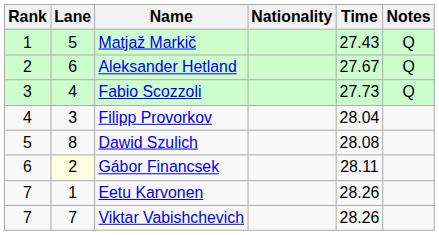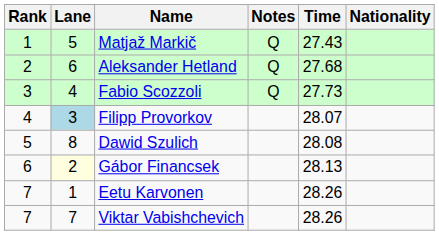 <table class="wikitable sortable" style="text-align:center">
 <tr>
 <th>Rank</th>
 <th>Lane</th>
 <th>Name</th>
+<th>Notes</th>
+<th>Time</th>
 <th>Nationality</th>
-<th>Time</th>
-<th>Notes</th>
 </tr>
 <tr bgcolor=ccffcc>
 <td>1</td>
 <td>5</td>
 <td align=left><a href='#'>Matjaž Markič</a></td>
+<td>Q</td>
+<td>27.43</td>
 <td align=left></td>
-<td>27.43</td>
-<td>Q</td>
 </tr>
 <tr bgcolor=ccffcc>
 <td>2</td>
 <td>6</td>
 <td align=left><a href='#'>Aleksander Hetland</a></td>
+<td>Q</td>
+<td>27.68</td>
 <td align=left></td>
-<td>27.67</td>
-<td>Q</td>
 </tr>
 <tr bgcolor=ccffcc>
 <td>3</td>
 <td>4</td>
 <td align=left><a href='#'>Fabio Scozzoli</a></td>
+<td>Q</td>
+<td>27.73</td>
 <td align=left></td>
-<td>27.73</td>
-<td>Q</td>
 </tr>
 <tr>
 <td>4</td>
-<td>3</td>
+<td style="background: lightblue;">3</td>
 <td align=left><a href='#'>Filipp Provorkov</a></td>
+<td></td>
+<td>28.07</td>
 <td align=left></td>
-<td>28.04</td>
-<td></td>
 </tr>
 <tr>
 <td>5</td>
 <td>8</td>
 <td align=left><a href='#'>Dawid Szulich</a></td>
+<td></td>
+<td>28.08</td>
 <td align=left></td>
-<td>28.08</td>
-<td></td>
 </tr>
 <tr>
 <td>6</td>
 <td style="background: lightyellow;">2</td>
 <td align=left><a href='#'>Gábor Financsek</a></td>
+<td></td>
+<td>28.13</td>
 <td align=left></td>
-<td>28.11</td>
-<td></td>
 </tr>
 <tr>
 <td>7</td>
 <td>1</td>
 <td align=left><a href='#'>Eetu Karvonen</a></td>
+<td></td>
+<td>28.26</td>
 <td align=left></td>
-<td>28.26</td>
-<td></td>
 </tr>
 <tr>
 <td>7</td>
 <td>7</td>
 <td align=left><a href='#'>Viktar Vabishchevich</a></td>
+<td></td>
+<td>28.26</td>
 <td align=left></td>
-<td>28.26</td>
-<td></td>
 </tr>
 </table>
